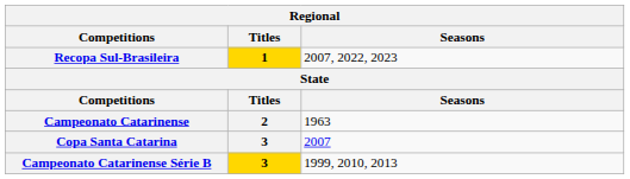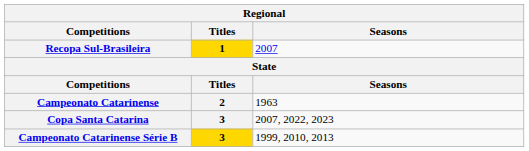 <table class="wikitable">
 <tr>
 <th colspan="3">Regional</th>
 </tr>
 <tr>
 <th style="width:260px">Competitions</th>
 <th style="width:80px">Titles</th>
 <th style="width:380px">Seasons</th>
 </tr>
 <tr>
 <th><a href='#'>Recopa Sul-Brasileira</a></th>
 <td bgcolor="gold" style="text-align:center"><strong>1</strong></td>
-<td>2007, 2022, 2023</td>
+<td><a href='#'>2007</a></td>
 </tr>
 <tr>
 <th colspan="3">State</th>
 </tr>
 <tr>
 <th style="width:260px">Competitions</th>
 <th style="width:80px">Titles</th>
 <th style="width:380px">Seasons</th>
 </tr>
 <tr>
 <th><a href='#'>Campeonato Catarinense</a></th>
 <th>2</th>
 <td>1963</td>
 </tr>
 <tr>
 <th><a href='#'>Copa Santa Catarina</a></th>
 <th>3</th>
-<td><a href='#'>2007</a></td>
+<td>2007, 2022, 2023</td>
 </tr>
 <tr>
 <th><a href='#'>Campeonato Catarinense Série B</a></th>
 <td bgcolor="gold" style="text-align:center"><strong>3</strong></td>
 <td>1999, 2010, 2013</td>
 </tr>
 </table>
